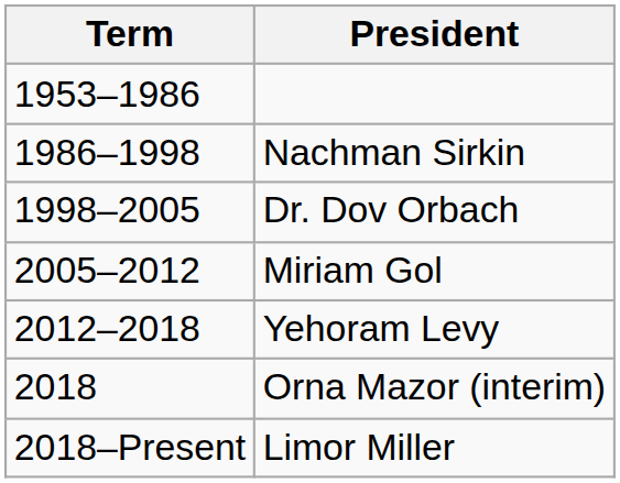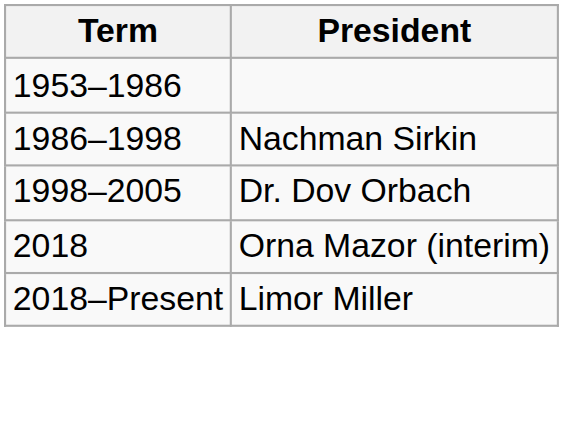 <table class="wikitable">
 <tr>
 <th>Term</th>
 <th>President</th>
 </tr>
 <tr>
 <td>1953–1986</td>
 <td></td>
 </tr>
 <tr>
 <td>1986–1998</td>
 <td>Nachman Sirkin</td>
 </tr>
 <tr>
 <td>1998–2005</td>
 <td>Dr. Dov Orbach</td>
 </tr>
 <tr>
-<td>2005–2012</td>
-<td>Miriam Gol</td>
-</tr>
-<tr>
-<td>2012–2018</td>
-<td>Yehoram Levy</td>
-</tr>
-<tr>
 <td>2018</td>
 <td>Orna Mazor (interim)</td>
 </tr>
 <tr>
 <td>2018–Present</td>
 <td>Limor Miller</td>
 </tr>
 </table>
